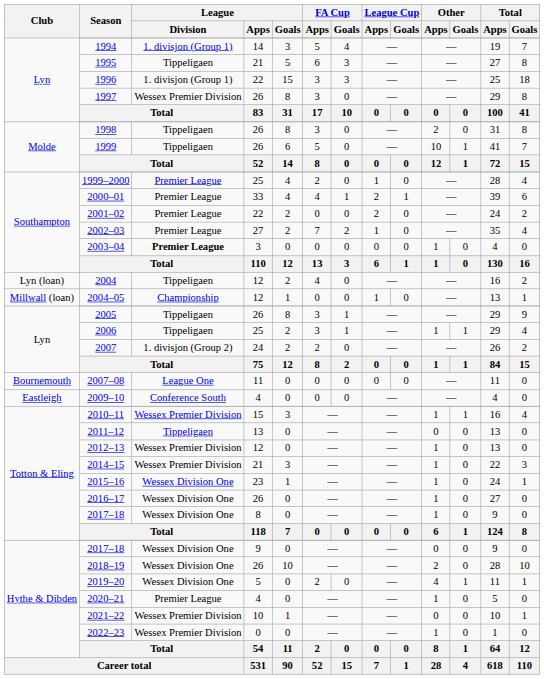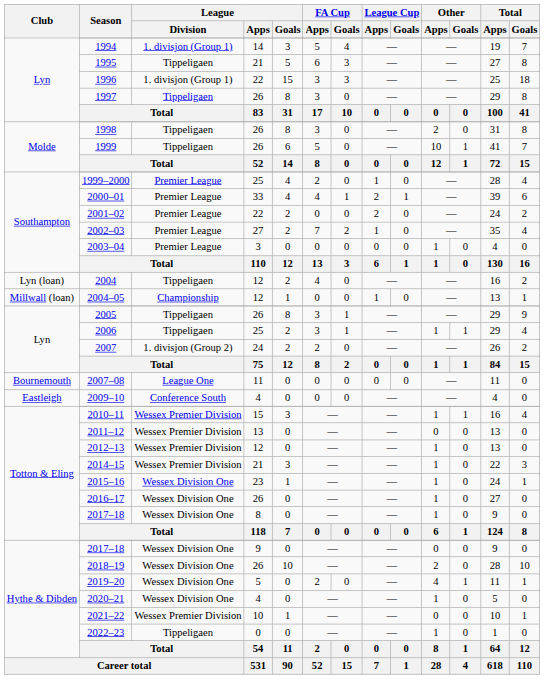 <table class=wikitable style=text-align:center>
 <tr>
 <th rowspan=2>Club</th>
 <th rowspan=2>Season</th>
 <th colspan=3>League</th>
 <th colspan=2><a href='#'>FA Cup</a></th>
 <th colspan=2><a href='#'>League Cup</a></th>
 <th colspan=2>Other</th>
 <th colspan=2>Total</th>
 </tr>
 <tr>
 <th>Division</th>
 <th>Apps</th>
 <th>Goals</th>
 <th>Apps</th>
 <th>Goals</th>
 <th>Apps</th>
 <th>Goals</th>
 <th>Apps</th>
 <th>Goals</th>
 <th>Apps</th>
 <th>Goals</th>
 </tr>
 <tr>
 <td rowspan=6><a href='#'>Lyn</a></td>
 </tr>
 <tr>
 <td><a href='#'>1994</a></td>
 <td><a href='#'>1. divisjon (Group 1)</a></td>
 <td>14</td>
 <td>3</td>
 <td>5</td>
 <td>4</td>
 <td colspan=2>—</td>
 <td colspan=2>—</td>
 <td>19</td>
 <td>7</td>
 </tr>
 <tr>
 <td><a href='#'>1995</a></td>
 <td>Tippeligaen</td>
 <td>21</td>
 <td>5</td>
 <td>6</td>
 <td>3</td>
 <td colspan=2>—</td>
 <td colspan=2>—</td>
 <td>27</td>
 <td>8</td>
 </tr>
 <tr>
 <td><a href='#'>1996</a></td>
 <td>1. divisjon (Group 1)</td>
 <td>22</td>
 <td>15</td>
 <td>3</td>
 <td>3</td>
 <td colspan=2>—</td>
 <td colspan=2>—</td>
 <td>25</td>
 <td>18</td>
 </tr>
 <tr>
 <td><a href='#'>1997</a></td>
-<td>Wessex Premier Division</td>
+<td><a href='#'>Tippeligaen</a></td>
 <td>26</td>
 <td>8</td>
 <td>3</td>
 <td>0</td>
 <td colspan=2>—</td>
 <td colspan=2>—</td>
 <td>29</td>
 <td>8</td>
 </tr>
 <tr>
 <th colspan=2>Total</th>
 <th>83</th>
 <th>31</th>
 <th>17</th>
 <th>10</th>
 <th>0</th>
 <th>0</th>
 <th>0</th>
 <th>0</th>
 <th>100</th>
 <th>41</th>
 </tr>
 <tr>
 <td rowspan=4><a href='#'>Molde</a></td>
 </tr>
 <tr>
 <td><a href='#'>1998</a></td>
 <td>Tippeligaen</td>
 <td>26</td>
 <td>8</td>
 <td>3</td>
 <td>0</td>
 <td colspan=2>—</td>
 <td>2</td>
 <td>0</td>
 <td>31</td>
 <td>8</td>
 </tr>
 <tr>
 <td><a href='#'>1999</a></td>
 <td>Tippeligaen</td>
 <td>26</td>
 <td>6</td>
 <td>5</td>
 <td>0</td>
 <td colspan=2>—</td>
 <td>10</td>
 <td>1</td>
 <td>41</td>
 <td>7</td>
 </tr>
 <tr>
 <th colspan=2>Total</th>
 <th>52</th>
 <th>14</th>
 <th>8</th>
 <th>0</th>
 <th>0</th>
 <th>0</th>
 <th>12</th>
 <th>1</th>
 <th>72</th>
 <th>15</th>
 </tr>
 <tr>
 <td rowspan=7><a href='#'>Southampton</a></td>
 </tr>
 <tr>
 <td><a href='#'>1999–2000</a></td>
 <td><a href='#'>Premier League</a></td>
 <td>25</td>
 <td>4</td>
 <td>2</td>
 <td>0</td>
 <td>1</td>
 <td>0</td>
 <td colspan=2>—</td>
 <td>28</td>
 <td>4</td>
 </tr>
 <tr>
 <td><a href='#'>2000–01</a></td>
 <td>Premier League</td>
 <td>33</td>
 <td>4</td>
 <td>4</td>
 <td>1</td>
 <td>2</td>
 <td>1</td>
 <td colspan=2>—</td>
 <td>39</td>
 <td>6</td>
 </tr>
 <tr>
 <td><a href='#'>2001–02</a></td>
 <td>Premier League</td>
 <td>22</td>
 <td>2</td>
 <td>0</td>
 <td>0</td>
 <td>2</td>
 <td>0</td>
 <td colspan=2>—</td>
 <td>24</td>
 <td>2</td>
 </tr>
 <tr>
 <td><a href='#'>2002–03</a></td>
 <td>Premier League</td>
 <td>27</td>
 <td>2</td>
 <td>7</td>
 <td>2</td>
 <td>1</td>
 <td>0</td>
 <td colspan=2>—</td>
 <td>35</td>
 <td>4</td>
 </tr>
 <tr>
 <td><a href='#'>2003–04</a></td>
-<td><strong>Premier League</strong></td>
+<td>Premier League</td>
 <td>3</td>
 <td>0</td>
 <td>0</td>
 <td>0</td>
 <td>0</td>
 <td>0</td>
 <td>1</td>
 <td>0</td>
 <td>4</td>
 <td>0</td>
 </tr>
 <tr>
 <th colspan=2>Total</th>
 <th>110</th>
 <th>12</th>
 <th>13</th>
 <th>3</th>
 <th>6</th>
 <th>1</th>
 <th>1</th>
 <th>0</th>
 <th>130</th>
 <th>16</th>
 </tr>
 <tr>
 <td>Lyn (loan)</td>
 <td><a href='#'>2004</a></td>
 <td>Tippeligaen</td>
 <td>12</td>
 <td>2</td>
 <td>4</td>
 <td>0</td>
 <td colspan=2>—</td>
 <td colspan=2>—</td>
 <td>16</td>
 <td>2</td>
 </tr>
 <tr>
 <td><a href='#'>Millwall</a> (loan)</td>
 <td><a href='#'>2004–05</a></td>
 <td><a href='#'>Championship</a></td>
 <td>12</td>
 <td>1</td>
 <td>0</td>
 <td>0</td>
 <td>1</td>
 <td>0</td>
 <td colspan=2>—</td>
 <td>13</td>
 <td>1</td>
 </tr>
 <tr>
 <td rowspan=5>Lyn</td>
 </tr>
 <tr>
 <td><a href='#'>2005</a></td>
 <td>Tippeligaen</td>
 <td>26</td>
 <td>8</td>
 <td>3</td>
 <td>1</td>
 <td colspan=2>—</td>
 <td colspan=2>—</td>
 <td>29</td>
 <td>9</td>
 </tr>
 <tr>
 <td><a href='#'>2006</a></td>
 <td>Tippeligaen</td>
 <td>25</td>
 <td>2</td>
 <td>3</td>
 <td>1</td>
 <td colspan=2>—</td>
 <td>1</td>
 <td>1</td>
 <td>29</td>
 <td>4</td>
 </tr>
 <tr>
 <td><a href='#'>2007</a></td>
 <td>1. divisjon (Group 2)</td>
 <td>24</td>
 <td>2</td>
 <td>2</td>
 <td>0</td>
 <td colspan=2>—</td>
 <td colspan=2>—</td>
 <td>26</td>
 <td>2</td>
 </tr>
 <tr>
 <th colspan=2>Total</th>
 <th>75</th>
 <th>12</th>
 <th>8</th>
 <th>2</th>
 <th>0</th>
 <th>0</th>
 <th>1</th>
 <th>1</th>
 <th>84</th>
 <th>15</th>
 </tr>
 <tr>
 <td><a href='#'>Bournemouth</a></td>
 <td><a href='#'>2007–08</a></td>
 <td><a href='#'>League One</a></td>
 <td>11</td>
 <td>0</td>
 <td>0</td>
 <td>0</td>
 <td>0</td>
 <td>0</td>
 <td colspan=2>—</td>
 <td>11</td>
 <td>0</td>
 </tr>
 <tr>
 <td><a href='#'>Eastleigh</a></td>
 <td><a href='#'>2009–10</a></td>
 <td><a href='#'>Conference South</a></td>
 <td>4</td>
 <td>0</td>
 <td>0</td>
 <td>0</td>
 <td colspan=2>—</td>
 <td colspan=2>—</td>
 <td>4</td>
 <td>0</td>
 </tr>
 <tr>
 <td rowspan=9><a href='#'>Totton & Eling</a></td>
 </tr>
 <tr>
 <td><a href='#'>2010–11</a></td>
 <td><a href='#'>Wessex Premier Division</a></td>
 <td>15</td>
 <td>3</td>
 <td colspan=2>—</td>
 <td colspan=2>—</td>
 <td>1</td>
 <td>1</td>
 <td>16</td>
 <td>4</td>
 </tr>
 <tr>
 <td><a href='#'>2011–12</a></td>
-<td><a href='#'>Tippeligaen</a></td>
+<td>Wessex Premier Division</td>
 <td>13</td>
 <td>0</td>
 <td colspan=2>—</td>
 <td colspan=2>—</td>
 <td>0</td>
 <td>0</td>
 <td>13</td>
 <td>0</td>
 </tr>
 <tr>
 <td><a href='#'>2012–13</a></td>
 <td>Wessex Premier Division</td>
 <td>12</td>
 <td>0</td>
 <td colspan=2>—</td>
 <td colspan=2>—</td>
 <td>1</td>
 <td>0</td>
 <td>13</td>
 <td>0</td>
 </tr>
 <tr>
 <td><a href='#'>2014–15</a></td>
 <td>Wessex Premier Division</td>
 <td>21</td>
 <td>3</td>
 <td colspan=2>—</td>
 <td colspan=2>—</td>
 <td>1</td>
 <td>0</td>
 <td>22</td>
 <td>3</td>
 </tr>
 <tr>
 <td><a href='#'>2015–16</a></td>
 <td><a href='#'>Wessex Division One</a></td>
 <td>23</td>
 <td>1</td>
 <td colspan=2>—</td>
 <td colspan=2>—</td>
 <td>1</td>
 <td>0</td>
 <td>24</td>
 <td>1</td>
 </tr>
 <tr>
 <td><a href='#'>2016–17</a></td>
 <td>Wessex Division One</td>
 <td>26</td>
 <td>0</td>
 <td colspan=2>—</td>
 <td colspan=2>—</td>
 <td>1</td>
 <td>0</td>
 <td>27</td>
 <td>0</td>
 </tr>
 <tr>
 <td><a href='#'>2017–18</a></td>
 <td>Wessex Division One</td>
 <td>8</td>
 <td>0</td>
 <td colspan=2>—</td>
 <td colspan=2>—</td>
 <td>1</td>
 <td>0</td>
 <td>9</td>
 <td>0</td>
 </tr>
 <tr>
 <th colspan=2>Total</th>
 <th>118</th>
 <th>7</th>
 <th>0</th>
 <th>0</th>
 <th>0</th>
 <th>0</th>
 <th>6</th>
 <th>1</th>
 <th>124</th>
 <th>8</th>
 </tr>
 <tr>
 <td rowspan=8><a href='#'>Hythe & Dibden</a></td>
 </tr>
 <tr>
 <td><a href='#'>2017–18</a></td>
 <td>Wessex Division One</td>
 <td>9</td>
 <td>0</td>
 <td colspan=2>—</td>
 <td colspan=2>—</td>
 <td>0</td>
 <td>0</td>
 <td>9</td>
 <td>0</td>
 </tr>
 <tr>
 <td><a href='#'>2018–19</a></td>
 <td>Wessex Division One</td>
 <td>26</td>
 <td>10</td>
 <td colspan=2>—</td>
 <td colspan=2>—</td>
 <td>2</td>
 <td>0</td>
 <td>28</td>
 <td>10</td>
 </tr>
 <tr>
 <td><a href='#'>2019–20</a></td>
 <td>Wessex Division One</td>
 <td>5</td>
 <td>0</td>
 <td>2</td>
 <td>0</td>
 <td colspan=2>—</td>
 <td>4</td>
 <td>1</td>
 <td>11</td>
 <td>1</td>
 </tr>
 <tr>
 <td><a href='#'>2020–21</a></td>
-<td>Premier League</td>
+<td>Wessex Division One</td>
 <td>4</td>
 <td>0</td>
 <td colspan=2>—</td>
 <td colspan=2>—</td>
 <td>1</td>
 <td>0</td>
 <td>5</td>
 <td>0</td>
 </tr>
 <tr>
 <td><a href='#'>2021–22</a></td>
 <td>Wessex Premier Division</td>
 <td>10</td>
 <td>1</td>
 <td colspan=2>—</td>
 <td colspan=2>—</td>
 <td>0</td>
 <td>0</td>
 <td>10</td>
 <td>1</td>
 </tr>
 <tr>
 <td><a href='#'>2022–23</a></td>
-<td>Wessex Premier Division</td>
+<td>Tippeligaen</td>
 <td>0</td>
 <td>0</td>
 <td colspan=2>—</td>
 <td colspan=2>—</td>
 <td>1</td>
 <td>0</td>
 <td>1</td>
 <td>0</td>
 </tr>
 <tr>
 <th colspan=2>Total</th>
 <th>54</th>
 <th>11</th>
 <th>2</th>
 <th>0</th>
 <th>0</th>
 <th>0</th>
 <th>8</th>
 <th>1</th>
 <th>64</th>
 <th>12</th>
 </tr>
 <tr>
 <th colspan=3>Career total</th>
 <th>531</th>
 <th>90</th>
 <th>52</th>
 <th>15</th>
 <th>7</th>
 <th>1</th>
 <th>28</th>
 <th>4</th>
 <th>618</th>
 <th>110</th>
 </tr>
 </table>
